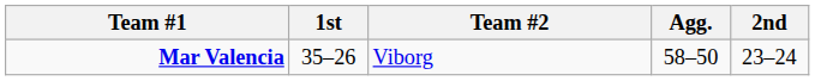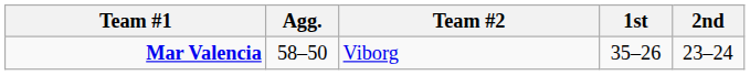 <table class=wikitable style="text-align:center">
 <tr>
 <th width=200>Team #1</th>
+<th width=50>Agg.</th>
+<th width=200>Team #2</th>
 <th width=50>1st</th>
-<th width=200>Team #2</th>
-<th width=50>Agg.</th>
 <th width=50>2nd</th>
 </tr>
 <tr>
 <td align=right><strong><a href='#'>Mar Valencia</a></strong> </td>
+<td>58–50</td>
+<td align=left> <a href='#'>Viborg</a></td>
 <td align=center>35–26</td>
-<td align=left> <a href='#'>Viborg</a></td>
-<td>58–50</td>
 <td align=center>23–24</td>
 </tr>
 </table>
